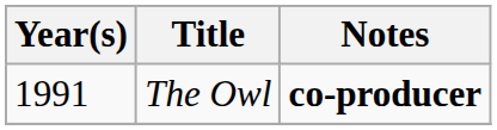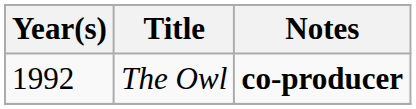 <table class="wikitable">
 <tr>
 <th>Year(s)</th>
 <th>Title</th>
 <th>Notes</th>
 </tr>
 <tr>
-<td>1991</td>
+<td>1992</td>
 <td><em>The Owl</em></td>
 <td><strong>co-producer</strong></td>
 </tr>
 <tr>
 </tr>
 </table>
